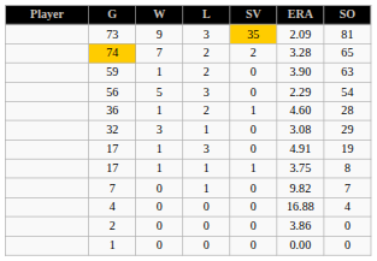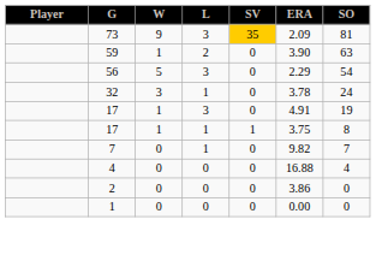 <table class="wikitable sortable">
 <tr>
 <th style="background:#000; color:#c9c0bb;" width="16%">Player</th>
 <th style="background:#000; color:#c9c0bb;" width="9%">G</th>
 <th style="background:#000; color:#c9c0bb;" width="9%">W</th>
 <th style="background:#000; color:#c9c0bb;" width="9%">L</th>
 <th style="background:#000; color:#c9c0bb;" width="9%">SV</th>
 <th style="background:#000; color:#c9c0bb;" width="9%">ERA</th>
 <th style="background:#000; color:#c9c0bb;" width="9%">SO</th>
 </tr>
 <tr align="center">
 <td></td>
 <td>73</td>
 <td>9</td>
 <td>3</td>
 <td bgcolor="#FFCC00">35</td>
 <td>2.09</td>
 <td>81</td>
-</tr>
-<tr align=center>
-<td></td>
-<td bgcolor="#FFCC00">74</td>
-<td>7</td>
-<td>2</td>
-<td>2</td>
-<td>3.28</td>
-<td>65</td>
 </tr>
 <tr align="center">
 <td></td>
 <td>59</td>
 <td>1</td>
 <td>2</td>
 <td>0</td>
 <td>3.90</td>
 <td>63</td>
 </tr>
 <tr align="center">
 <td></td>
 <td>56</td>
 <td>5</td>
 <td>3</td>
 <td>0</td>
 <td>2.29</td>
 <td>54</td>
 </tr>
 <tr align="center">
 <td></td>
-<td>36</td>
-<td>1</td>
-<td>2</td>
-<td>1</td>
-<td>4.60</td>
-<td>28</td>
-</tr>
-<tr align="center">
-<td></td>
 <td>32</td>
 <td>3</td>
 <td>1</td>
 <td>0</td>
-<td>3.08</td>
-<td>29</td>
+<td>3.78</td>
+<td>24</td>
 </tr>
 <tr align="center">
 <td></td>
 <td>17</td>
 <td>1</td>
 <td>3</td>
 <td>0</td>
 <td>4.91</td>
 <td>19</td>
 </tr>
 <tr align="center">
 <td></td>
 <td>17</td>
 <td>1</td>
 <td>1</td>
 <td>1</td>
 <td>3.75</td>
 <td>8</td>
 </tr>
 <tr align="center">
 <td></td>
 <td>7</td>
 <td>0</td>
 <td>1</td>
 <td>0</td>
 <td>9.82</td>
 <td>7</td>
 </tr>
 <tr align="center">
 <td></td>
 <td>4</td>
 <td>0</td>
 <td>0</td>
 <td>0</td>
 <td>16.88</td>
 <td>4</td>
 </tr>
 <tr align="center">
 <td></td>
 <td>2</td>
 <td>0</td>
 <td>0</td>
 <td>0</td>
 <td>3.86</td>
 <td>0</td>
 </tr>
 <tr align="center">
 <td></td>
 <td>1</td>
 <td>0</td>
 <td>0</td>
 <td>0</td>
 <td>0.00</td>
 <td>0</td>
 </tr>
 </table>
